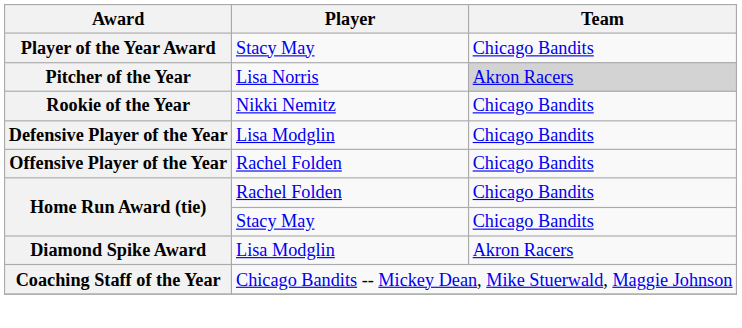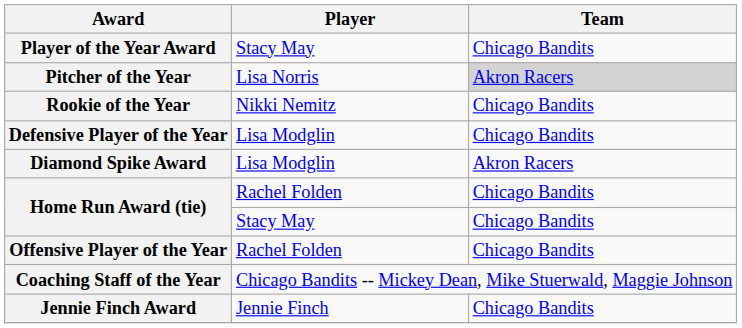 <table class="wikitable">
 <tr>
 <th>Award</th>
 <th>Player</th>
 <th>Team</th>
 </tr>
 <tr>
 <th>Player of the Year Award</th>
 <td><a href='#'>Stacy May</a></td>
 <td><a href='#'>Chicago Bandits</a></td>
 </tr>
 <tr>
 <th>Pitcher of the Year</th>
 <td><a href='#'>Lisa Norris</a></td>
 <td style="background: lightgrey;"><a href='#'>Akron Racers</a></td>
 </tr>
 <tr>
 <th>Rookie of the Year</th>
 <td><a href='#'>Nikki Nemitz</a></td>
 <td><a href='#'>Chicago Bandits</a></td>
 </tr>
 <tr>
 <th>Defensive Player of the Year</th>
 <td><a href='#'>Lisa Modglin</a></td>
 <td><a href='#'>Chicago Bandits</a></td>
 </tr>
 <tr>
-<th>Offensive Player of the Year</th>
-<td><a href='#'>Rachel Folden</a></td>
-<td><a href='#'>Chicago Bandits</a></td>
+<th>Diamond Spike Award</th>
+<td><a href='#'>Lisa Modglin</a></td>
+<td><a href='#'>Akron Racers</a></td>
 </tr>
 <tr>
 <th rowspan="2">Home Run Award (tie)</th>
 <td><a href='#'>Rachel Folden</a></td>
 <td><a href='#'>Chicago Bandits</a></td>
 </tr>
 <tr>
 <td><a href='#'>Stacy May</a></td>
 <td><a href='#'>Chicago Bandits</a></td>
 </tr>
 <tr>
-<th>Diamond Spike Award</th>
-<td><a href='#'>Lisa Modglin</a></td>
-<td><a href='#'>Akron Racers</a></td>
+<th>Offensive Player of the Year</th>
+<td><a href='#'>Rachel Folden</a></td>
+<td><a href='#'>Chicago Bandits</a></td>
 </tr>
 <tr>
 <th>Coaching Staff of the Year</th>
 <td colspan=2 style="text-align:center"><a href='#'>Chicago Bandits</a> -- <a href='#'>Mickey Dean</a>, <a href='#'>Mike Stuerwald</a>, <a href='#'>Maggie Johnson</a></td>
 </tr>
 <tr>
+<th>Jennie Finch Award</th>
+<td><a href='#'>Jennie Finch</a></td>
+<td><a href='#'>Chicago Bandits</a></td>
+</tr>
+<tr>
 </tr>
 </table>
